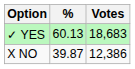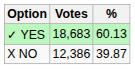 <table class="wikitable">
 <tr>
 <th>Option</th>
+<th>Votes</th>
 <th>%</th>
-<th>Votes</th>
 </tr>
 <tr>
 <td style=background:#bbf8be>✓ YES</td>
+<td style=background:#bbf8be>18,683</td>
 <td style=background:#bbf8be>60.13</td>
-<td style=background:#bbf8be>18,683</td>
 </tr>
 <tr>
 <td>X NO</td>
+<td>12,386</td>
 <td>39.87</td>
-<td>12,386</td>
 </tr>
 </table>
